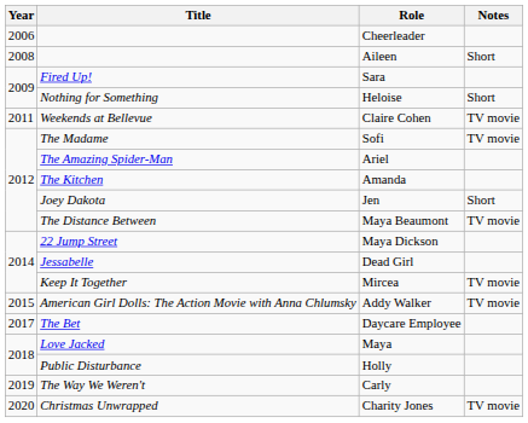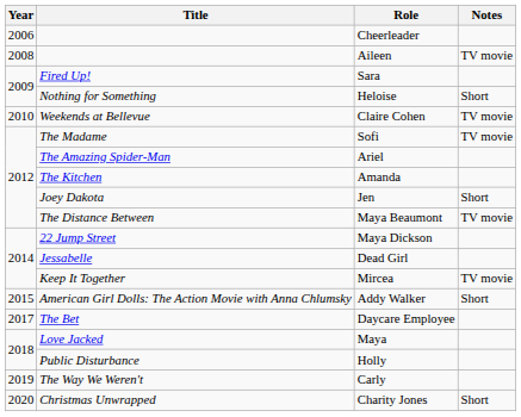 <table class="wikitable sortable">
 <tr>
 <th>Year</th>
 <th>Title</th>
 <th>Role</th>
 <th class="unsortable">Notes</th>
 </tr>
 <tr>
 <td>2006</td>
 <td><em></em></td>
 <td>Cheerleader</td>
 <td></td>
 </tr>
 <tr>
 <td>2008</td>
 <td><em></em></td>
 <td>Aileen</td>
-<td>Short</td>
+<td>TV movie</td>
 </tr>
 <tr>
 <td rowspan=2>2009</td>
 <td><em><a href='#'>Fired Up!</a></em></td>
 <td>Sara</td>
 <td></td>
 </tr>
 <tr>
 <td><em>Nothing for Something</em></td>
 <td>Heloise</td>
 <td>Short</td>
 </tr>
 <tr>
-<td>2011</td>
+<td>2010</td>
 <td><em>Weekends at Bellevue</em></td>
 <td>Claire Cohen</td>
 <td>TV movie</td>
 </tr>
 <tr>
 <td rowspan=5>2012</td>
 <td><em>The Madame</em></td>
 <td>Sofi</td>
 <td>TV movie</td>
 </tr>
 <tr>
 <td><em><a href='#'>The Amazing Spider-Man</a></em></td>
 <td>Ariel</td>
 <td></td>
 </tr>
 <tr>
 <td><em><a href='#'>The Kitchen</a></em></td>
 <td>Amanda</td>
 <td></td>
 </tr>
 <tr>
 <td><em>Joey Dakota</em></td>
 <td>Jen</td>
 <td>Short</td>
 </tr>
 <tr>
 <td><em>The Distance Between</em></td>
 <td>Maya Beaumont</td>
 <td>TV movie</td>
 </tr>
 <tr>
 <td rowspan=3>2014</td>
 <td><em><a href='#'>22 Jump Street</a></em></td>
 <td>Maya Dickson</td>
 <td></td>
 </tr>
 <tr>
 <td><em><a href='#'>Jessabelle</a></em></td>
 <td>Dead Girl</td>
 <td></td>
 </tr>
 <tr>
 <td><em>Keep It Together</em></td>
 <td>Mircea</td>
 <td>TV movie</td>
 </tr>
 <tr>
 <td>2015</td>
 <td><em>American Girl Dolls: The Action Movie with Anna Chlumsky</em></td>
 <td>Addy Walker</td>
-<td>TV movie</td>
+<td>Short</td>
 </tr>
 <tr>
 <td>2017</td>
 <td><em><a href='#'>The Bet</a></em></td>
 <td>Daycare Employee</td>
 <td></td>
 </tr>
 <tr>
 <td rowspan=2>2018</td>
 <td><em><a href='#'>Love Jacked</a></em></td>
 <td>Maya</td>
 <td></td>
 </tr>
 <tr>
 <td><em>Public Disturbance</em></td>
 <td>Holly</td>
 <td></td>
 </tr>
 <tr>
 <td>2019</td>
 <td><em>The Way We Weren't</em></td>
 <td>Carly</td>
 <td></td>
 </tr>
 <tr>
 <td>2020</td>
 <td><em>Christmas Unwrapped</em></td>
 <td>Charity Jones</td>
-<td>TV movie</td>
+<td>Short</td>
 </tr>
 </table>
